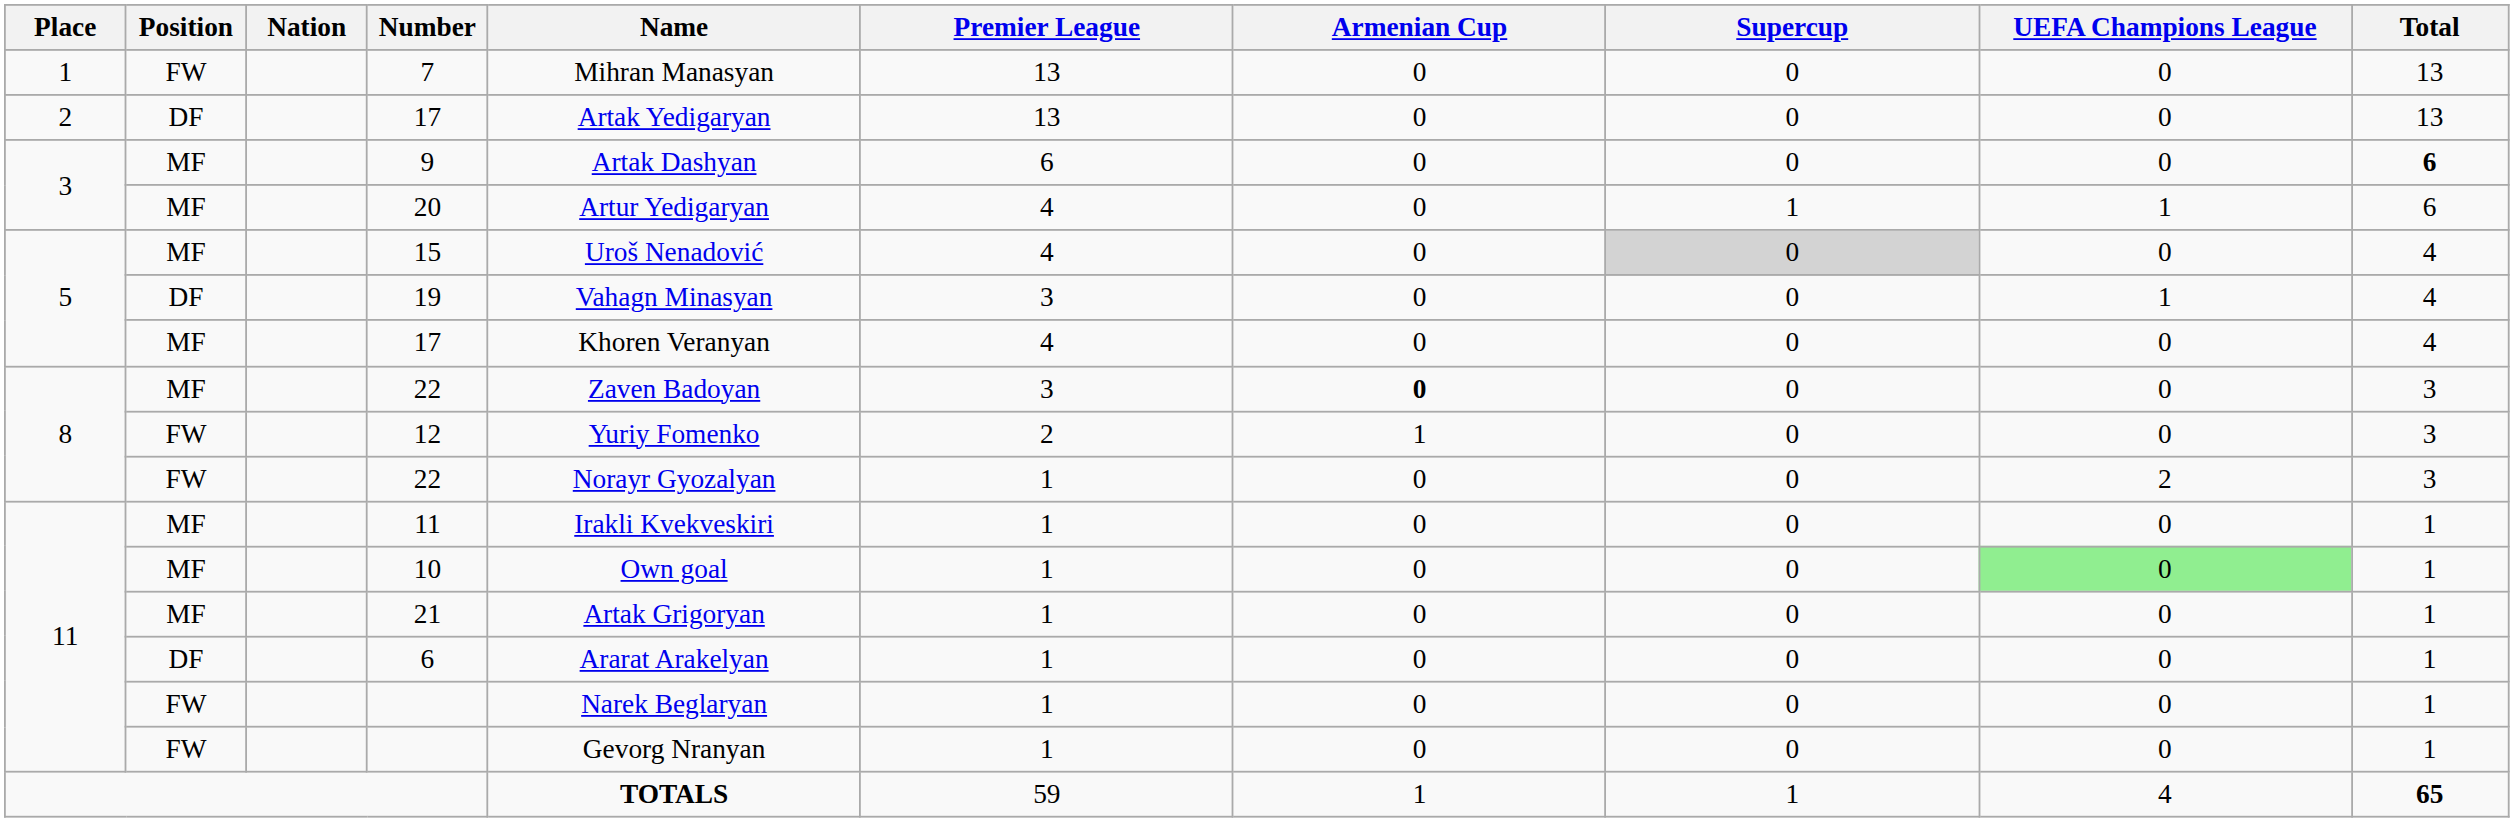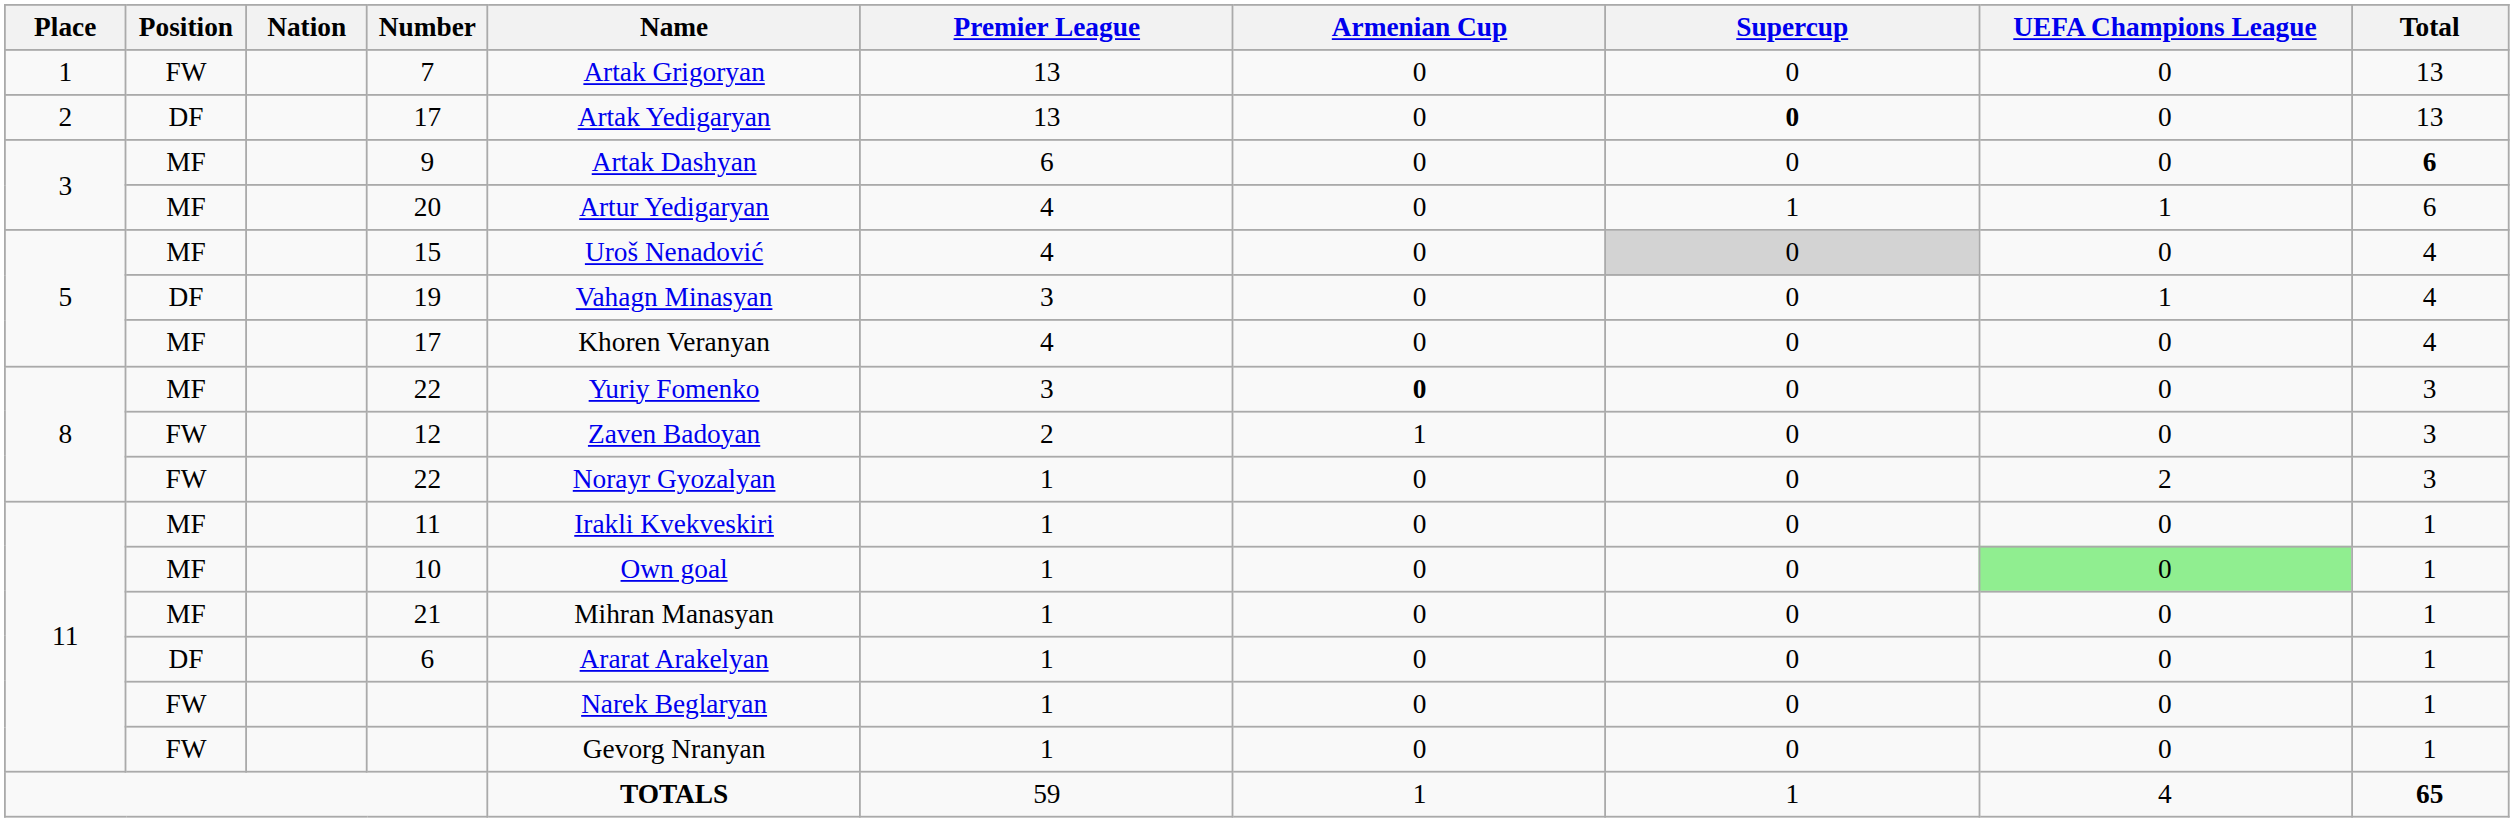 <table class="wikitable" style="font-size: 95%; text-align: center;">
 <tr>
 <th width=60>Place</th>
 <th width=60>Position</th>
 <th width=60>Nation</th>
 <th width=60>Number</th>
 <th width=200>Name</th>
 <th width=200><a href='#'>Premier League</a></th>
 <th width=200><a href='#'>Armenian Cup</a></th>
 <th width=200><a href='#'>Supercup</a></th>
 <th width=200><a href='#'>UEFA Champions League</a></th>
 <th width=80><strong>Total</strong></th>
 </tr>
 <tr>
 <td>1</td>
 <td>FW</td>
 <td></td>
 <td>7</td>
-<td>Mihran Manasyan</td>
+<td><a href='#'>Artak Grigoryan</a></td>
 <td>13</td>
 <td>0</td>
 <td>0</td>
 <td>0</td>
 <td>13</td>
 </tr>
 <tr>
 <td>2</td>
 <td>DF</td>
 <td></td>
 <td>17</td>
 <td><a href='#'>Artak Yedigaryan</a></td>
 <td>13</td>
 <td>0</td>
-<td>0</td>
+<td><strong>0</strong></td>
 <td>0</td>
 <td>13</td>
 </tr>
 <tr>
 <td rowspan="2">3</td>
 <td>MF</td>
 <td></td>
 <td>9</td>
 <td><a href='#'>Artak Dashyan</a></td>
 <td>6</td>
 <td>0</td>
 <td>0</td>
 <td>0</td>
 <td><strong>6</strong></td>
 </tr>
 <tr>
 <td>MF</td>
 <td></td>
 <td>20</td>
 <td><a href='#'>Artur Yedigaryan</a></td>
 <td>4</td>
 <td>0</td>
 <td>1</td>
 <td>1</td>
 <td>6</td>
 </tr>
 <tr>
 <td rowspan="3">5</td>
 <td>MF</td>
 <td></td>
 <td>15</td>
 <td><a href='#'>Uroš Nenadović</a></td>
 <td>4</td>
 <td>0</td>
 <td style="background: lightgrey;">0</td>
 <td>0</td>
 <td>4</td>
 </tr>
 <tr>
 <td>DF</td>
 <td></td>
 <td>19</td>
 <td><a href='#'>Vahagn Minasyan</a></td>
 <td>3</td>
 <td>0</td>
 <td>0</td>
 <td>1</td>
 <td>4</td>
 </tr>
 <tr>
 <td>MF</td>
 <td></td>
 <td>17</td>
 <td>Khoren Veranyan</td>
 <td>4</td>
 <td>0</td>
 <td>0</td>
 <td>0</td>
 <td>4</td>
 </tr>
 <tr>
 <td rowspan="3">8</td>
 <td>MF</td>
 <td></td>
 <td>22</td>
-<td><a href='#'>Zaven Badoyan</a></td>
+<td><a href='#'>Yuriy Fomenko</a></td>
 <td>3</td>
 <td><strong>0</strong></td>
 <td>0</td>
 <td>0</td>
 <td>3</td>
 </tr>
 <tr>
 <td>FW</td>
 <td></td>
 <td>12</td>
-<td><a href='#'>Yuriy Fomenko</a></td>
+<td><a href='#'>Zaven Badoyan</a></td>
 <td>2</td>
 <td>1</td>
 <td>0</td>
 <td>0</td>
 <td>3</td>
 </tr>
 <tr>
 <td>FW</td>
 <td></td>
 <td>22</td>
 <td><a href='#'>Norayr Gyozalyan</a></td>
 <td>1</td>
 <td>0</td>
 <td>0</td>
 <td>2</td>
 <td>3</td>
 </tr>
 <tr>
 <td rowspan="6">11</td>
 <td>MF</td>
 <td></td>
 <td>11</td>
 <td><a href='#'>Irakli Kvekveskiri</a></td>
 <td>1</td>
 <td>0</td>
 <td>0</td>
 <td>0</td>
 <td>1</td>
 </tr>
 <tr>
 <td>MF</td>
 <td></td>
 <td>10</td>
 <td><a href='#'>Own goal</a></td>
 <td>1</td>
 <td>0</td>
 <td>0</td>
 <td style="background: lightgreen;">0</td>
 <td>1</td>
 </tr>
 <tr>
 <td>MF</td>
 <td></td>
 <td>21</td>
-<td><a href='#'>Artak Grigoryan</a></td>
+<td>Mihran Manasyan</td>
 <td>1</td>
 <td>0</td>
 <td>0</td>
 <td>0</td>
 <td>1</td>
 </tr>
 <tr>
 <td>DF</td>
 <td></td>
 <td>6</td>
 <td><a href='#'>Ararat Arakelyan</a></td>
 <td>1</td>
 <td>0</td>
 <td>0</td>
 <td>0</td>
 <td>1</td>
 </tr>
 <tr>
 <td>FW</td>
 <td></td>
 <td></td>
 <td><a href='#'>Narek Beglaryan</a></td>
 <td>1</td>
 <td>0</td>
 <td>0</td>
 <td>0</td>
 <td>1</td>
 </tr>
 <tr>
 <td>FW</td>
 <td></td>
 <td></td>
 <td>Gevorg Nranyan</td>
 <td>1</td>
 <td>0</td>
 <td>0</td>
 <td>0</td>
 <td>1</td>
 </tr>
 <tr>
 <td colspan="4"></td>
 <td><strong>TOTALS</strong></td>
 <td>59</td>
 <td>1</td>
 <td>1</td>
 <td>4</td>
 <td><strong>65</strong></td>
 </tr>
 </table>
